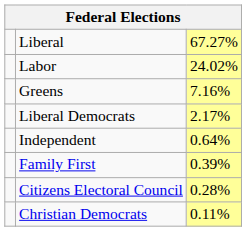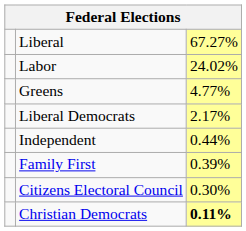 <table class="wikitable" style="float:right; margin-left:1em">
 <tr>
 <th colspan = 3>Federal Elections</th>
 </tr>
 <tr>
 <td> </td>
 <td>Liberal</td>
 <td bgcolor="FFFF99">67.27%</td>
 </tr>
 <tr>
 <td> </td>
 <td>Labor</td>
 <td bgcolor="FFFF99">24.02%</td>
 </tr>
 <tr>
 <td> </td>
 <td>Greens</td>
-<td bgcolor="FFFF99">7.16%</td>
+<td bgcolor="FFFF99">4.77%</td>
 </tr>
 <tr>
 <td> </td>
 <td>Liberal Democrats</td>
 <td bgcolor="FFFF99">2.17%</td>
 </tr>
 <tr>
 <td> </td>
 <td>Independent</td>
-<td bgcolor="FFFF99">0.64%</td>
+<td bgcolor="FFFF99">0.44%</td>
 </tr>
 <tr>
 <td> </td>
 <td><a href='#'>Family First</a></td>
 <td bgcolor="FFFF99">0.39%</td>
 </tr>
 <tr>
 <td> </td>
 <td><a href='#'>Citizens Electoral Council</a></td>
-<td bgcolor="FFFF99">0.28%</td>
+<td bgcolor="FFFF99">0.30%</td>
 </tr>
 <tr>
 <td> </td>
 <td><a href='#'>Christian Democrats</a></td>
-<td bgcolor="FFFF99">0.11%</td>
+<td bgcolor="FFFF99"><strong>0.11%</strong></td>
 </tr>
 </table>
